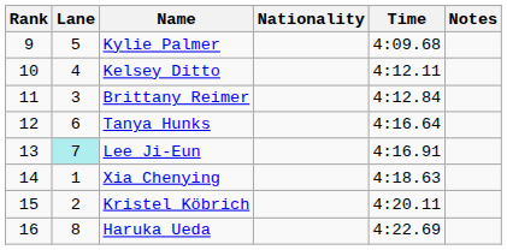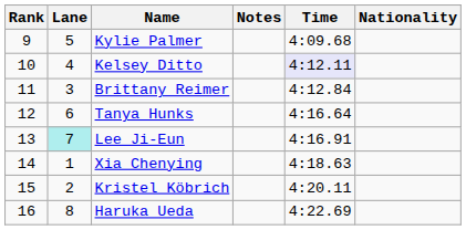 <table class="wikitable sortable" style="text-align:center">
 <tr>
 <th>Rank</th>
 <th>Lane</th>
 <th>Name</th>
+<th>Notes</th>
+<th>Time</th>
 <th>Nationality</th>
-<th>Time</th>
-<th>Notes</th>
 </tr>
 <tr>
 <td>9</td>
 <td>5</td>
 <td align=left><a href='#'>Kylie Palmer</a></td>
+<td></td>
+<td>4:09.68</td>
 <td align=left></td>
-<td>4:09.68</td>
-<td></td>
 </tr>
 <tr>
 <td>10</td>
 <td>4</td>
 <td align=left><a href='#'>Kelsey Ditto</a></td>
+<td></td>
+<td style="background: lavender;">4:12.11</td>
 <td align=left></td>
-<td>4:12.11</td>
-<td></td>
 </tr>
 <tr>
 <td>11</td>
 <td>3</td>
 <td align=left><a href='#'>Brittany Reimer</a></td>
+<td></td>
+<td>4:12.84</td>
 <td align=left></td>
-<td>4:12.84</td>
-<td></td>
 </tr>
 <tr>
 <td>12</td>
 <td>6</td>
 <td align=left><a href='#'>Tanya Hunks</a></td>
+<td></td>
+<td>4:16.64</td>
 <td align=left></td>
-<td>4:16.64</td>
-<td></td>
 </tr>
 <tr>
 <td>13</td>
 <td style="background: paleturquoise;">7</td>
 <td align=left><a href='#'>Lee Ji-Eun</a></td>
+<td></td>
+<td>4:16.91</td>
 <td align=left></td>
-<td>4:16.91</td>
-<td></td>
 </tr>
 <tr>
 <td>14</td>
 <td>1</td>
 <td align=left><a href='#'>Xia Chenying</a></td>
+<td></td>
+<td>4:18.63</td>
 <td align=left></td>
-<td>4:18.63</td>
-<td></td>
 </tr>
 <tr>
 <td>15</td>
 <td>2</td>
 <td align=left><a href='#'>Kristel Köbrich</a></td>
+<td></td>
+<td>4:20.11</td>
 <td align=left></td>
-<td>4:20.11</td>
-<td></td>
 </tr>
 <tr>
 <td>16</td>
 <td>8</td>
 <td align=left><a href='#'>Haruka Ueda</a></td>
+<td></td>
+<td>4:22.69</td>
 <td align=left></td>
-<td>4:22.69</td>
-<td></td>
 </tr>
 </table>
